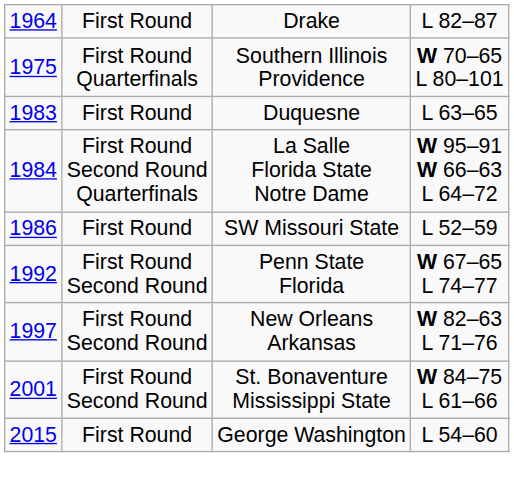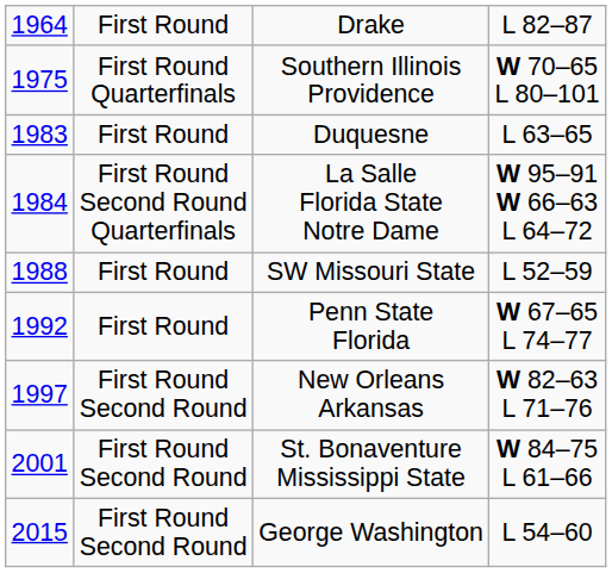 <table class="wikitable">
 <tr align="center">
 <td><a href='#'>1964</a></td>
 <td>First Round</td>
 <td>Drake</td>
 <td>L 82–87</td>
 </tr>
 <tr align="center">
 <td><a href='#'>1975</a></td>
 <td>First Round<br>Quarterfinals</td>
 <td>Southern Illinois<br>Providence</td>
 <td><strong>W</strong> 70–65<br>L 80–101</td>
 </tr>
 <tr align="center">
 <td><a href='#'>1983</a></td>
 <td>First Round</td>
 <td>Duquesne</td>
 <td>L 63–65</td>
 </tr>
 <tr align="center">
 <td><a href='#'>1984</a></td>
 <td>First Round<br>Second Round<br>Quarterfinals</td>
 <td>La Salle<br>Florida State<br>Notre Dame</td>
 <td><strong>W</strong> 95–91<br><strong>W</strong> 66–63<br>L 64–72</td>
 </tr>
 <tr align="center">
-<td><a href='#'>1986</a></td>
+<td><a href='#'>1988</a></td>
 <td>First Round</td>
 <td>SW Missouri State</td>
 <td>L 52–59</td>
 </tr>
 <tr align="center">
 <td><a href='#'>1992</a></td>
-<td>First Round<br>Second Round</td>
+<td>First Round</td>
 <td>Penn State<br>Florida</td>
 <td><strong>W</strong> 67–65<br>L 74–77</td>
 </tr>
 <tr align="center">
 <td><a href='#'>1997</a></td>
 <td>First Round<br>Second Round</td>
 <td>New Orleans<br>Arkansas</td>
 <td><strong>W</strong> 82–63<br>L 71–76</td>
 </tr>
 <tr align="center">
 <td><a href='#'>2001</a></td>
 <td>First Round<br>Second Round</td>
 <td>St. Bonaventure<br>Mississippi State</td>
 <td><strong>W</strong> 84–75<br>L 61–66</td>
 </tr>
 <tr align="center">
 <td><a href='#'>2015</a></td>
-<td>First Round</td>
+<td>First Round<br>Second Round</td>
 <td>George Washington</td>
 <td>L 54–60</td>
 </tr>
 </table>
